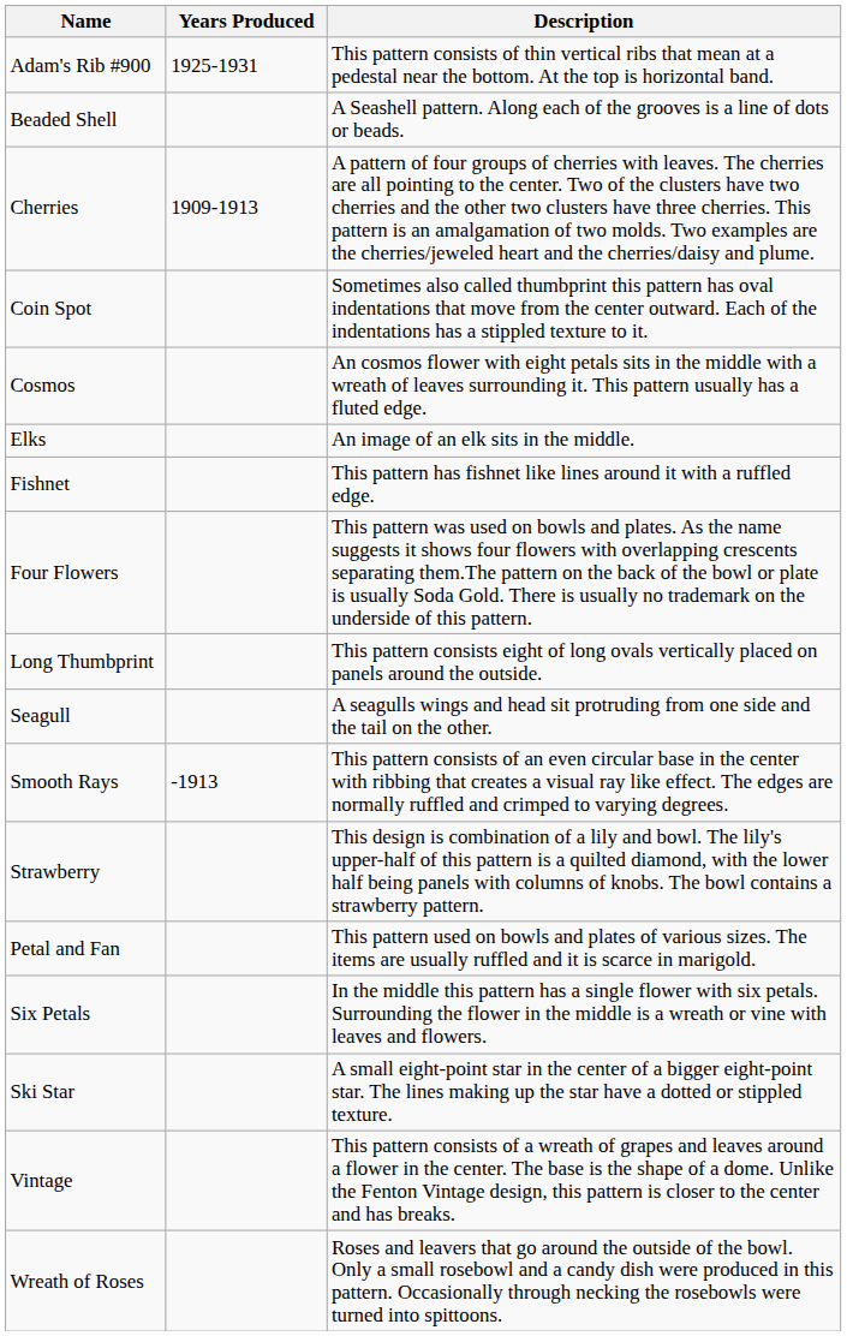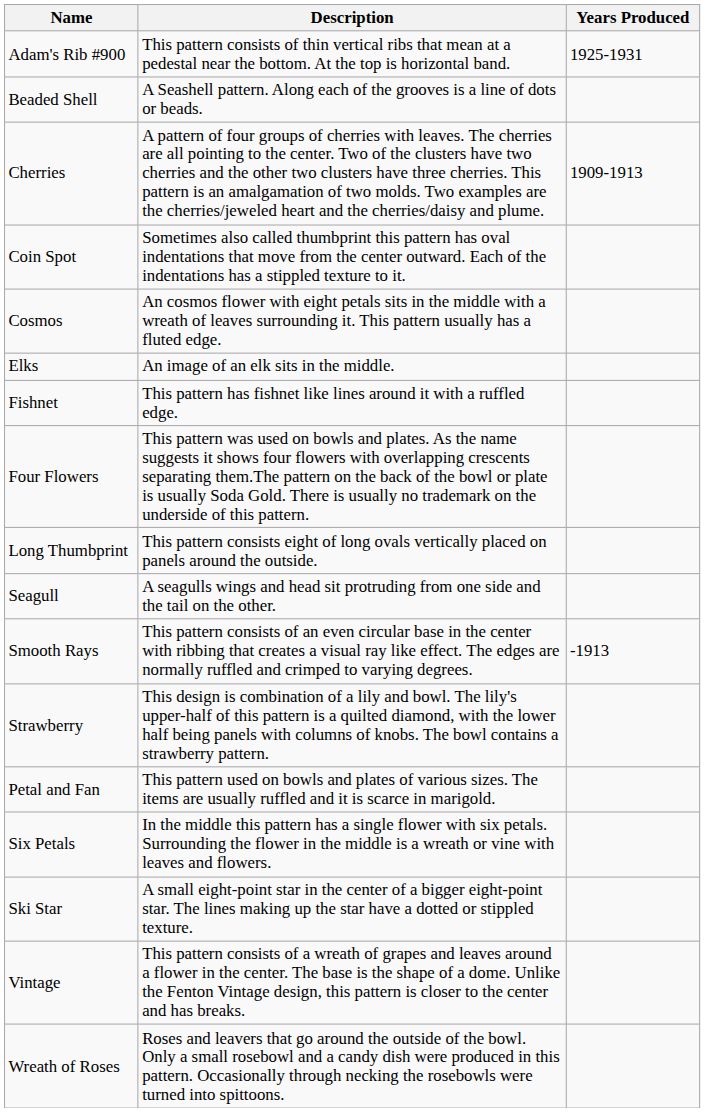 <table class="sortable wikitable">
 <tr>
 <th width="120">Name</th>
+<th width="400">Description</th>
 <th width="120">Years Produced</th>
-<th width="400">Description</th>
 </tr>
 <tr>
 <td>Adam's Rib #900</td>
+<td>This pattern consists of thin vertical ribs that mean at a pedestal near the bottom. At the top is horizontal band.</td>
 <td>1925-1931</td>
-<td>This pattern consists of thin vertical ribs that mean at a pedestal near the bottom. At the top is horizontal band.</td>
 </tr>
 <tr>
 <td>Beaded Shell</td>
+<td>A Seashell pattern. Along each of the grooves is a line of dots or beads.</td>
 <td></td>
-<td>A Seashell pattern. Along each of the grooves is a line of dots or beads.</td>
 </tr>
 <tr>
 <td>Cherries</td>
+<td>A pattern of four groups of cherries with leaves. The cherries are all pointing to the center. Two of the clusters have two cherries and the other two clusters have three cherries. This pattern is an amalgamation of two molds. Two examples are the cherries/jeweled heart and the cherries/daisy and plume.</td>
 <td>1909-1913</td>
-<td>A pattern of four groups of cherries with leaves. The cherries are all pointing to the center. Two of the clusters have two cherries and the other two clusters have three cherries. This pattern is an amalgamation of two molds. Two examples are the cherries/jeweled heart and the cherries/daisy and plume.</td>
 </tr>
 <tr>
 <td>Coin Spot</td>
+<td>Sometimes also called thumbprint this pattern has oval indentations that move from the center outward. Each of the indentations has a stippled texture to it.</td>
 <td></td>
-<td>Sometimes also called thumbprint this pattern has oval indentations that move from the center outward. Each of the indentations has a stippled texture to it.</td>
 </tr>
 <tr>
 <td>Cosmos</td>
+<td>An cosmos flower with eight petals sits in the middle with a wreath of leaves surrounding it. This pattern usually has a fluted edge.</td>
 <td></td>
-<td>An cosmos flower with eight petals sits in the middle with a wreath of leaves surrounding it. This pattern usually has a fluted edge.</td>
 </tr>
 <tr>
 <td>Elks</td>
+<td>An image of an elk sits in the middle.</td>
 <td></td>
-<td>An image of an elk sits in the middle.</td>
 </tr>
 <tr>
 <td>Fishnet</td>
+<td>This pattern has fishnet like lines around it with a ruffled edge.</td>
 <td></td>
-<td>This pattern has fishnet like lines around it with a ruffled edge.</td>
 </tr>
 <tr>
 <td>Four Flowers</td>
+<td>This pattern was used on bowls and plates. As the name suggests it shows four flowers with overlapping crescents separating them.The pattern on the back of the bowl or plate is usually Soda Gold. There is usually no trademark on the underside of this pattern.</td>
 <td></td>
-<td>This pattern was used on bowls and plates. As the name suggests it shows four flowers with overlapping crescents separating them.The pattern on the back of the bowl or plate is usually Soda Gold. There is usually no trademark on the underside of this pattern.</td>
 </tr>
 <tr>
 <td>Long Thumbprint</td>
+<td>This pattern consists eight of long ovals vertically placed on panels around the outside.</td>
 <td></td>
-<td>This pattern consists eight of long ovals vertically placed on panels around the outside.</td>
 </tr>
 <tr>
 <td>Seagull</td>
+<td>A seagulls wings and head sit protruding from one side and the tail on the other.</td>
 <td></td>
-<td>A seagulls wings and head sit protruding from one side and the tail on the other.</td>
 </tr>
 <tr>
 <td>Smooth Rays</td>
+<td>This pattern consists of an even circular base in the center with ribbing that creates a visual ray like effect. The edges are normally ruffled and crimped to varying degrees.</td>
 <td>-1913</td>
-<td>This pattern consists of an even circular base in the center with ribbing that creates a visual ray like effect. The edges are normally ruffled and crimped to varying degrees.</td>
 </tr>
 <tr>
 <td>Strawberry</td>
+<td>This design is combination of a lily and bowl. The lily's upper-half of this pattern is a quilted diamond, with the lower half being panels with columns of knobs. The bowl contains a strawberry pattern.</td>
 <td></td>
-<td>This design is combination of a lily and bowl. The lily's upper-half of this pattern is a quilted diamond, with the lower half being panels with columns of knobs. The bowl contains a strawberry pattern.</td>
 </tr>
 <tr>
 <td>Petal and Fan</td>
+<td>This pattern used on bowls and plates of various sizes. The items are usually ruffled and it is scarce in marigold.</td>
 <td></td>
-<td>This pattern used on bowls and plates of various sizes. The items are usually ruffled and it is scarce in marigold.</td>
 </tr>
 <tr>
 <td>Six Petals</td>
+<td>In the middle this pattern has a single flower with six petals. Surrounding the flower in the middle is a wreath or vine with leaves and flowers.</td>
 <td></td>
-<td>In the middle this pattern has a single flower with six petals. Surrounding the flower in the middle is a wreath or vine with leaves and flowers.</td>
 </tr>
 <tr>
 <td>Ski Star</td>
+<td>A small eight-point star in the center of a bigger eight-point star. The lines making up the star have a dotted or stippled texture.</td>
 <td></td>
-<td>A small eight-point star in the center of a bigger eight-point star. The lines making up the star have a dotted or stippled texture.</td>
 </tr>
 <tr>
 <td>Vintage</td>
+<td>This pattern consists of a wreath of grapes and leaves around a flower in the center. The base is the shape of a dome. Unlike the Fenton Vintage design, this pattern is closer to the center and has breaks.</td>
 <td></td>
-<td>This pattern consists of a wreath of grapes and leaves around a flower in the center. The base is the shape of a dome. Unlike the Fenton Vintage design, this pattern is closer to the center and has breaks.</td>
 </tr>
 <tr>
 <td>Wreath of Roses</td>
+<td>Roses and leavers that go around the outside of the bowl. Only a small rosebowl and a candy dish were produced in this pattern. Occasionally through necking the rosebowls were turned into spittoons.</td>
 <td></td>
-<td>Roses and leavers that go around the outside of the bowl. Only a small rosebowl and a candy dish were produced in this pattern. Occasionally through necking the rosebowls were turned into spittoons.</td>
 </tr>
 </table>
